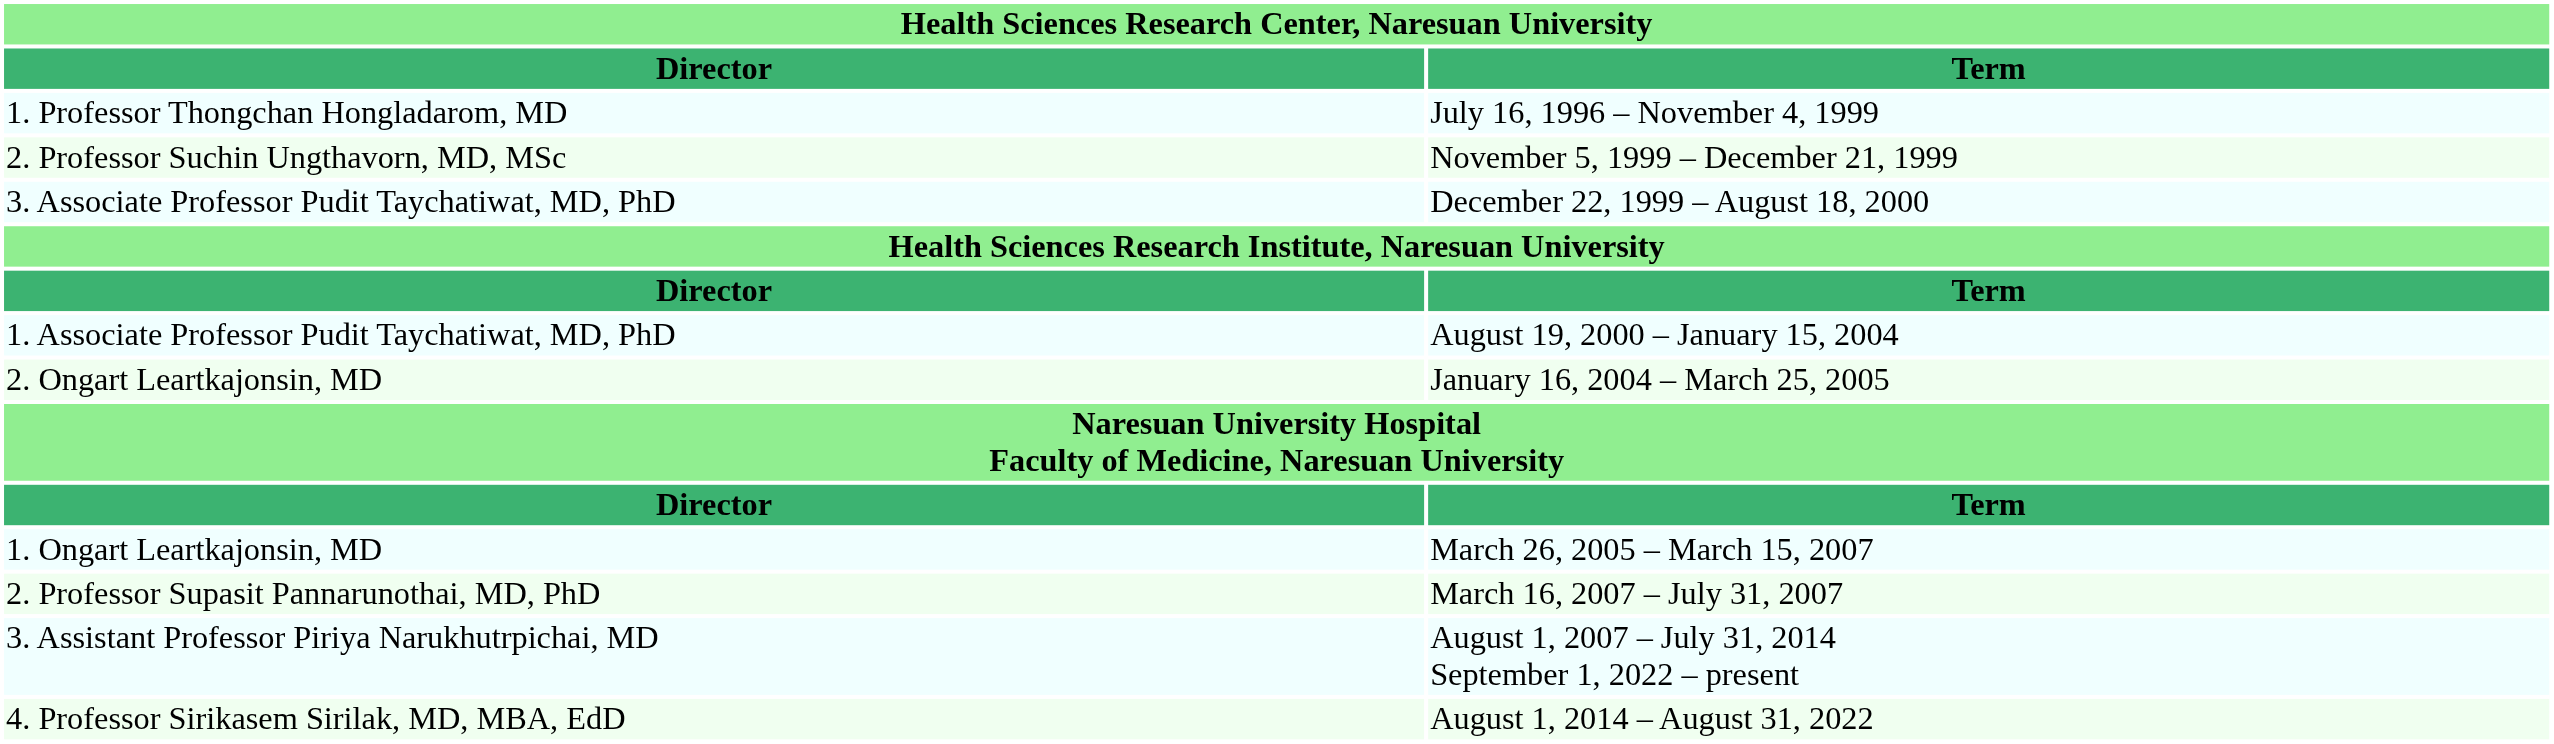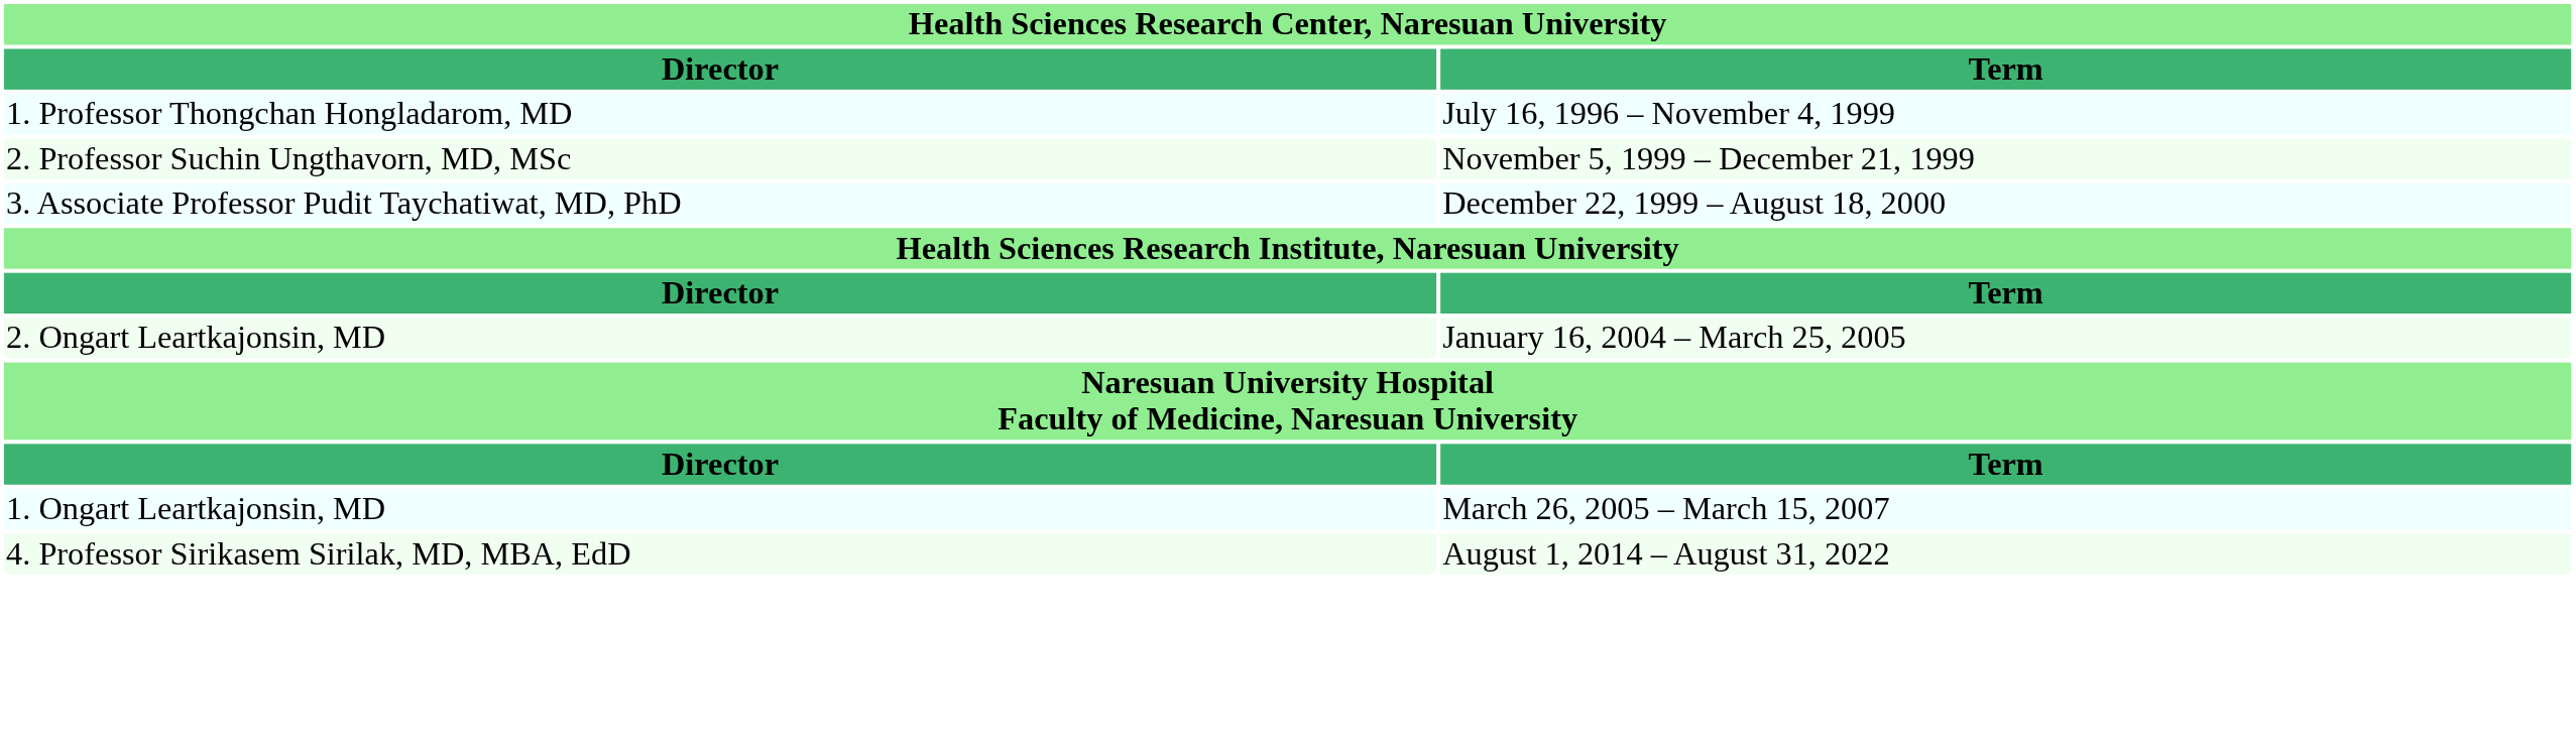 <table class="toccolours" width=100%>
 <tr>
 <td colspan="2" style="background: #90ee90" align="center"><strong>Health Sciences Research Center, Naresuan University</strong></td>
 </tr>
 <tr>
 <th style="background: #3cb371">Director</th>
 <th style="background: #3cb371">Term</th>
 </tr>
 <tr>
 <td valign="top" style="background: #f0ffff">1. Professor Thongchan Hongladarom, MD</td>
 <td valign="top" style="background: #f0ffff">July 16, 1996 – November 4, 1999</td>
 </tr>
 <tr>
 <td valign="top" style="background: #f0fff0">2.  Professor Suchin Ungthavorn, MD, MSc</td>
 <td valign="top" style="background: #f0fff0">November 5, 1999 – December 21, 1999</td>
 </tr>
 <tr>
 <td valign="top" style="background: #f0ffff">3. Associate Professor Pudit Taychatiwat, MD, PhD</td>
 <td valign="top" style="background: #f0ffff">December 22, 1999 – August 18, 2000</td>
 </tr>
 <tr>
 <td colspan="2" style="background: #90ee90" align="center"><strong>Health Sciences Research Institute, Naresuan University</strong></td>
 </tr>
 <tr>
 <th style="background: #3cb371">Director</th>
 <th style="background: #3cb371">Term</th>
 </tr>
 <tr>
-<td valign="top" style="background: #f0ffff">1. Associate Professor Pudit Taychatiwat, MD, PhD</td>
-<td valign="top" style="background: #f0ffff">August 19, 2000 – January 15, 2004</td>
-</tr>
-<tr>
 <td valign="top" style="background: #f0fff0">2. Ongart Leartkajonsin, MD</td>
 <td valign="top" style="background: #f0fff0">January 16, 2004 – March 25, 2005</td>
 </tr>
 <tr>
 <td colspan="2" style="background: #90ee90" align="center"><strong>Naresuan University Hospital<br> Faculty of Medicine, Naresuan University</strong></td>
 </tr>
 <tr>
 <th style="background: #3cb371">Director</th>
 <th style="background: #3cb371">Term</th>
 </tr>
 <tr>
 <td valign="top" style="background: #f0ffff">1. Ongart Leartkajonsin, MD</td>
 <td valign="top" style="background: #f0ffff">March 26, 2005 – March 15, 2007</td>
 </tr>
 <tr>
-<td valign="top" style="background: #f0fff0">2. Professor Supasit Pannarunothai, MD, PhD</td>
-<td valign="top" style="background: #f0fff0">March 16, 2007 – July 31, 2007</td>
-</tr>
-<tr>
-<td valign="top" style="background: #f0ffff">3. Assistant Professor Piriya Narukhutrpichai, MD</td>
-<td valign="top" style="background: #f0ffff">August 1, 2007 – July 31, 2014 <br> September 1, 2022 – present</td>
-</tr>
-<tr>
 <td valign="top" style="background: #f0fff0">4. Professor Sirikasem Sirilak, MD, MBA, EdD</td>
 <td valign="top" style="background: #f0fff0">August 1, 2014 – August 31, 2022</td>
 </tr>
 <tr>
 </tr>
 </table>
